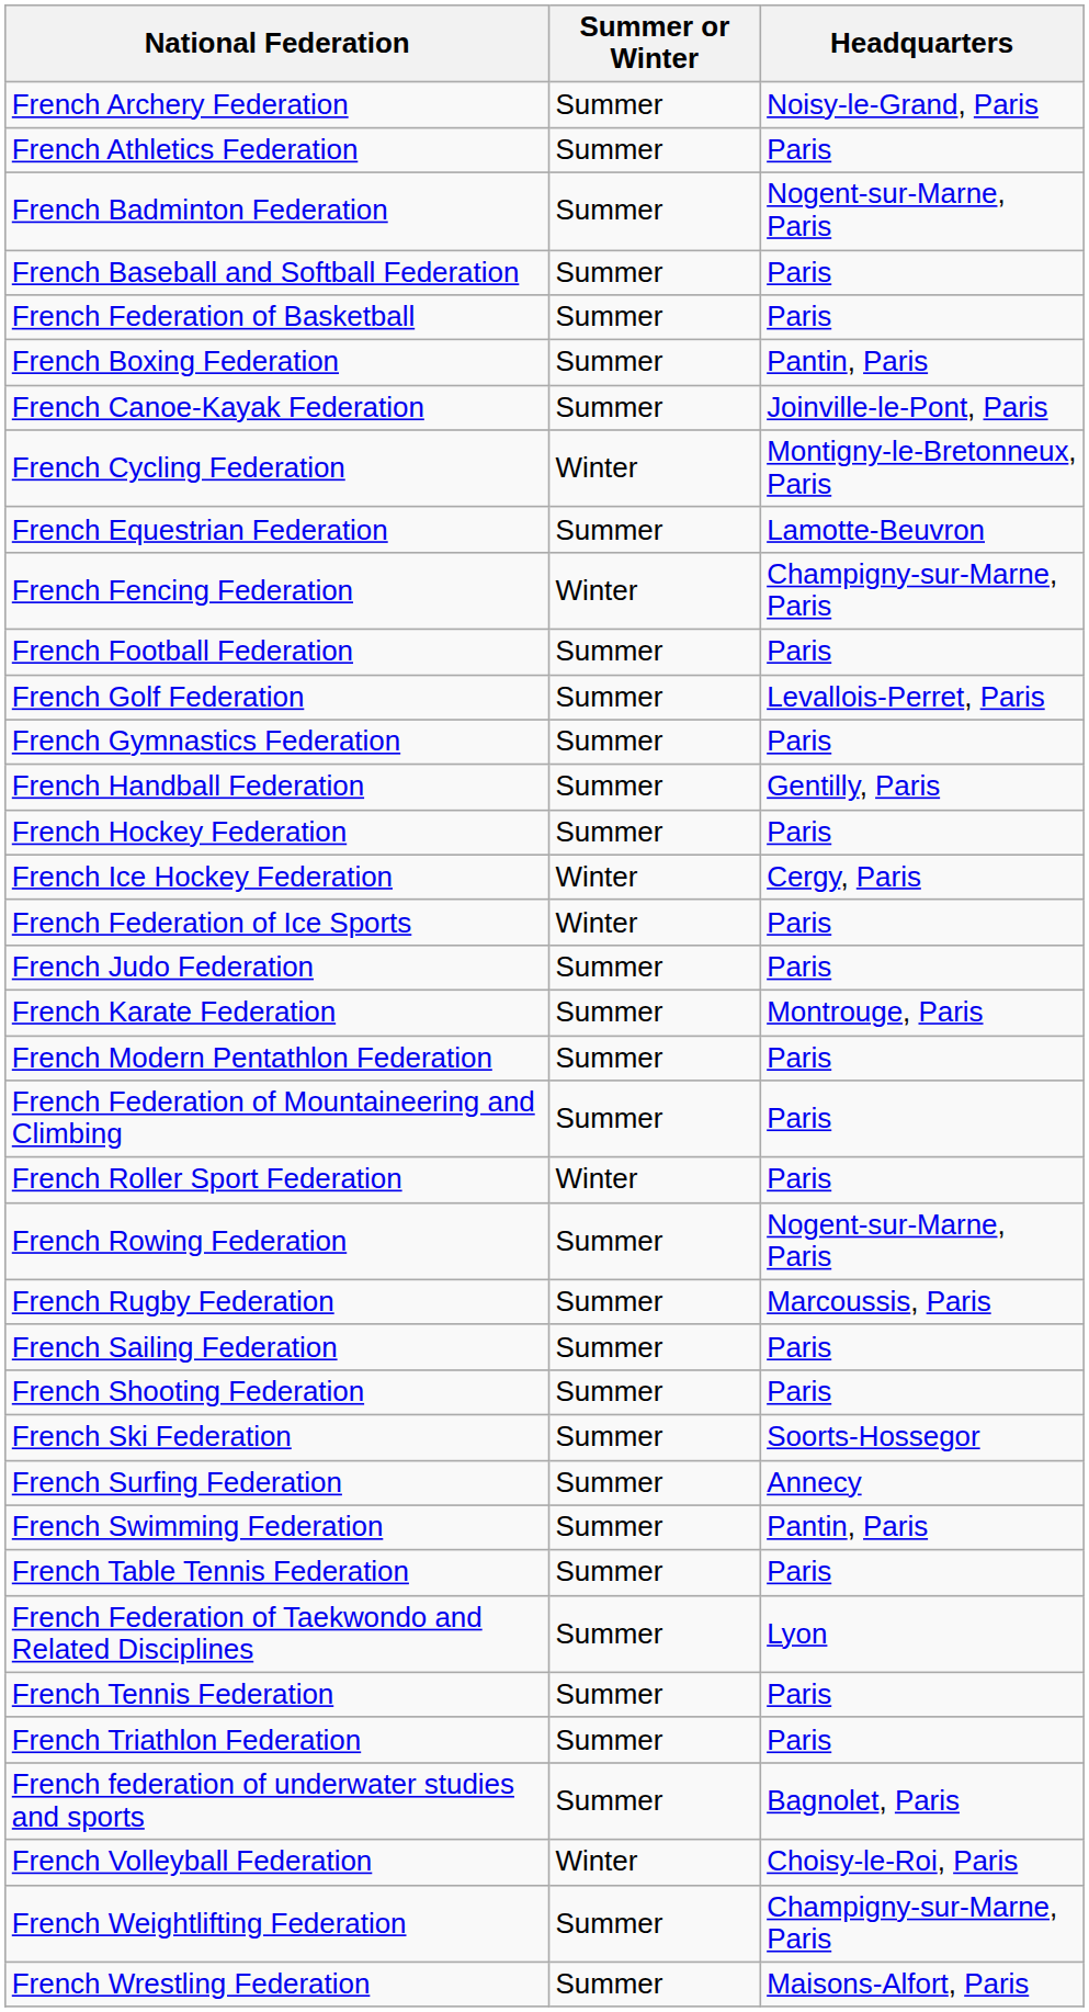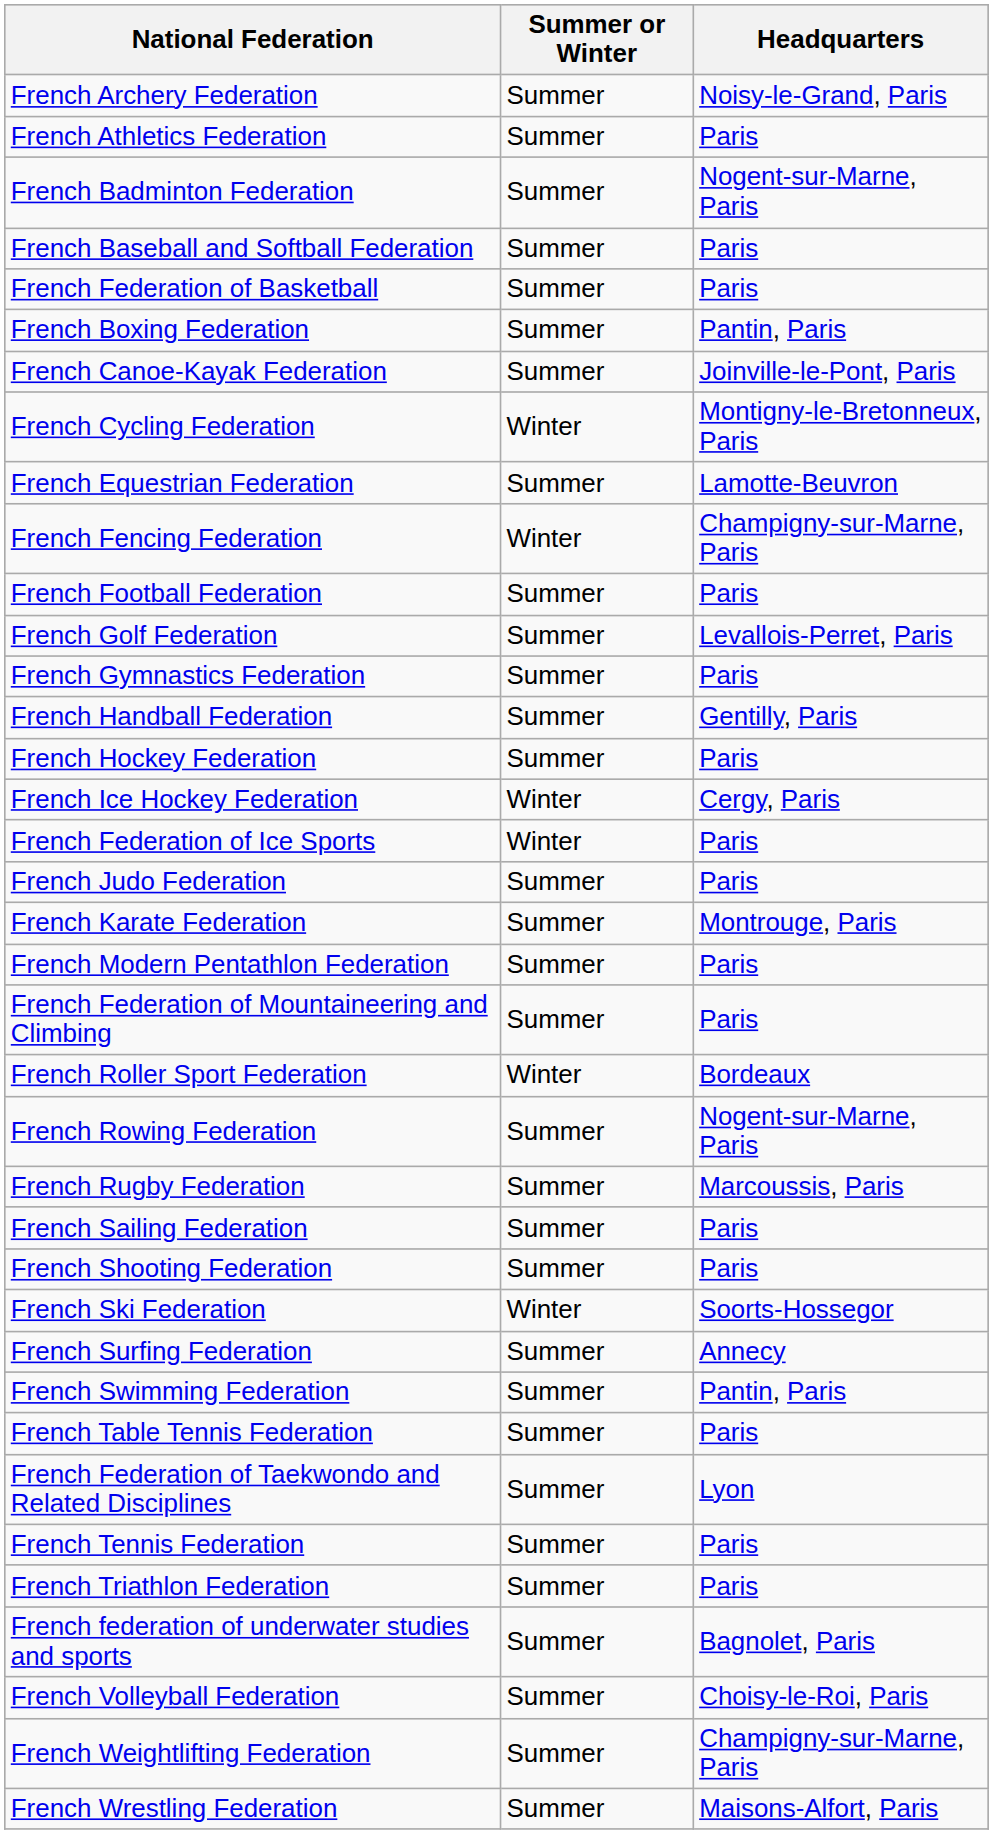 <table class="wikitable sortable">
 <tr>
 <th>National Federation</th>
 <th>Summer or Winter</th>
 <th>Headquarters</th>
 </tr>
 <tr>
 <td><a href='#'>French Archery Federation</a></td>
 <td>Summer</td>
 <td><a href='#'>Noisy-le-Grand</a>, <a href='#'>Paris</a></td>
 </tr>
 <tr>
 <td><a href='#'>French Athletics Federation</a></td>
 <td>Summer</td>
 <td><a href='#'>Paris</a></td>
 </tr>
 <tr>
 <td><a href='#'>French Badminton Federation</a></td>
 <td>Summer</td>
 <td><a href='#'>Nogent-sur-Marne</a>, <a href='#'>Paris</a></td>
 </tr>
 <tr>
 <td><a href='#'>French Baseball and Softball Federation</a></td>
 <td>Summer</td>
 <td><a href='#'>Paris</a></td>
 </tr>
 <tr>
 <td><a href='#'>French Federation of Basketball</a></td>
 <td>Summer</td>
 <td><a href='#'>Paris</a></td>
 </tr>
 <tr>
 <td><a href='#'>French Boxing Federation</a></td>
 <td>Summer</td>
 <td><a href='#'>Pantin</a>, <a href='#'>Paris</a></td>
 </tr>
 <tr>
 <td><a href='#'>French Canoe-Kayak Federation</a></td>
 <td>Summer</td>
 <td><a href='#'>Joinville-le-Pont</a>, <a href='#'>Paris</a></td>
 </tr>
 <tr>
 <td><a href='#'>French Cycling Federation</a></td>
 <td>Winter</td>
 <td><a href='#'>Montigny-le-Bretonneux</a>, <a href='#'>Paris</a></td>
 </tr>
 <tr>
 <td><a href='#'>French Equestrian Federation</a></td>
 <td>Summer</td>
 <td><a href='#'>Lamotte-Beuvron</a></td>
 </tr>
 <tr>
 <td><a href='#'>French Fencing Federation</a></td>
 <td>Winter</td>
 <td><a href='#'>Champigny-sur-Marne</a>, <a href='#'>Paris</a></td>
 </tr>
 <tr>
 <td><a href='#'>French Football Federation</a></td>
 <td>Summer</td>
 <td><a href='#'>Paris</a></td>
 </tr>
 <tr>
 <td><a href='#'>French Golf Federation</a></td>
 <td>Summer</td>
 <td><a href='#'>Levallois-Perret</a>, <a href='#'>Paris</a></td>
 </tr>
 <tr>
 <td><a href='#'>French Gymnastics Federation</a></td>
 <td>Summer</td>
 <td><a href='#'>Paris</a></td>
 </tr>
 <tr>
 <td><a href='#'>French Handball Federation</a></td>
 <td>Summer</td>
 <td><a href='#'>Gentilly</a>, <a href='#'>Paris</a></td>
 </tr>
 <tr>
 <td><a href='#'>French Hockey Federation</a></td>
 <td>Summer</td>
 <td><a href='#'>Paris</a></td>
 </tr>
 <tr>
 <td><a href='#'>French Ice Hockey Federation</a></td>
 <td>Winter</td>
 <td><a href='#'>Cergy</a>, <a href='#'>Paris</a></td>
 </tr>
 <tr>
 <td><a href='#'>French Federation of Ice Sports</a></td>
 <td>Winter</td>
 <td><a href='#'>Paris</a></td>
 </tr>
 <tr>
 <td><a href='#'>French Judo Federation</a></td>
 <td>Summer</td>
 <td><a href='#'>Paris</a></td>
 </tr>
 <tr>
 <td><a href='#'>French Karate Federation</a></td>
 <td>Summer</td>
 <td><a href='#'>Montrouge</a>, <a href='#'>Paris</a></td>
 </tr>
 <tr>
 <td><a href='#'>French Modern Pentathlon Federation</a></td>
 <td>Summer</td>
 <td><a href='#'>Paris</a></td>
 </tr>
 <tr>
 <td><a href='#'>French Federation of Mountaineering and Climbing</a></td>
 <td>Summer</td>
 <td><a href='#'>Paris</a></td>
 </tr>
 <tr>
 <td><a href='#'>French Roller Sport Federation</a></td>
 <td>Winter</td>
-<td><a href='#'>Paris</a></td>
+<td><a href='#'>Bordeaux</a></td>
 </tr>
 <tr>
 <td><a href='#'>French Rowing Federation</a></td>
 <td>Summer</td>
 <td><a href='#'>Nogent-sur-Marne</a>, <a href='#'>Paris</a></td>
 </tr>
 <tr>
 <td><a href='#'>French Rugby Federation</a></td>
 <td>Summer</td>
 <td><a href='#'>Marcoussis</a>, <a href='#'>Paris</a></td>
 </tr>
 <tr>
 <td><a href='#'>French Sailing Federation</a></td>
 <td>Summer</td>
 <td><a href='#'>Paris</a></td>
 </tr>
 <tr>
 <td><a href='#'>French Shooting Federation</a></td>
 <td>Summer</td>
 <td><a href='#'>Paris</a></td>
 </tr>
 <tr>
 <td><a href='#'>French Ski Federation</a></td>
-<td>Summer</td>
+<td>Winter</td>
 <td><a href='#'>Soorts-Hossegor</a></td>
 </tr>
 <tr>
 <td><a href='#'>French Surfing Federation</a></td>
 <td>Summer</td>
 <td><a href='#'>Annecy</a></td>
 </tr>
 <tr>
 <td><a href='#'>French Swimming Federation</a></td>
 <td>Summer</td>
 <td><a href='#'>Pantin</a>, <a href='#'>Paris</a></td>
 </tr>
 <tr>
 <td><a href='#'>French Table Tennis Federation</a></td>
 <td>Summer</td>
 <td><a href='#'>Paris</a></td>
 </tr>
 <tr>
 <td><a href='#'>French Federation of Taekwondo and Related Disciplines</a></td>
 <td>Summer</td>
 <td><a href='#'>Lyon</a></td>
 </tr>
 <tr>
 <td><a href='#'>French Tennis Federation</a></td>
 <td>Summer</td>
 <td><a href='#'>Paris</a></td>
 </tr>
 <tr>
 <td><a href='#'>French Triathlon Federation</a></td>
 <td>Summer</td>
 <td><a href='#'>Paris</a></td>
 </tr>
 <tr>
 <td><a href='#'>French federation of underwater studies and sports</a></td>
 <td>Summer</td>
 <td><a href='#'>Bagnolet</a>, <a href='#'>Paris</a></td>
 </tr>
 <tr>
 <td><a href='#'>French Volleyball Federation</a></td>
-<td>Winter</td>
+<td>Summer</td>
 <td><a href='#'>Choisy-le-Roi</a>, <a href='#'>Paris</a></td>
 </tr>
 <tr>
 <td><a href='#'>French Weightlifting Federation</a></td>
 <td>Summer</td>
 <td><a href='#'>Champigny-sur-Marne</a>, <a href='#'>Paris</a></td>
 </tr>
 <tr>
 <td><a href='#'>French Wrestling Federation</a></td>
 <td>Summer</td>
 <td><a href='#'>Maisons-Alfort</a>, <a href='#'>Paris</a></td>
 </tr>
 </table>
